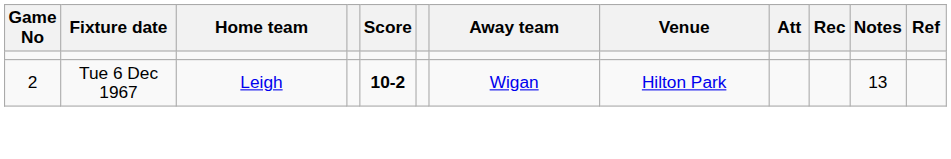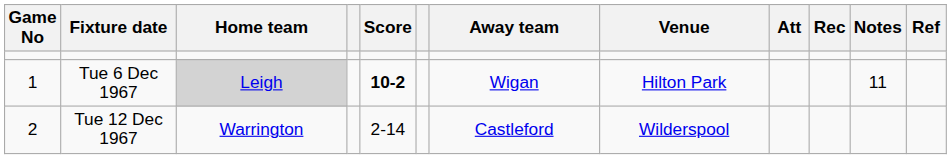 <table class="wikitable" style="text-align:center;">
 <tr>
 <th width=20 abbr="No">Game No</th>
 <th width=100 abbr="Date">Fixture date</th>
 <th width=150 abbr="Home team">Home team</th>
 <th width=5 abbr="space"></th>
 <th width=20 abbr="Score">Score</th>
 <th width=5 abbr="space"></th>
 <th width=150 abbr="Away team">Away team</th>
 <th width=150 abbr="Venue">Venue</th>
 <th width=30 abbr="Att">Att</th>
 <th width=30 abbr="Rec">Rec</th>
 <th width=20 abbr="Notes">Notes</th>
 <th width=30 abbr="Ref">Ref</th>
 </tr>
 <tr>
 <td></td>
 <td></td>
 <td></td>
 <td></td>
 <td></td>
 <td></td>
 <td></td>
 <td></td>
 <td></td>
 <td></td>
 <td></td>
 </tr>
 <tr>
-<td>2</td>
+<td>1</td>
 <td>Tue 6 Dec 1967</td>
-<td><a href='#'>Leigh</a></td>
+<td style="background: lightgrey;"><a href='#'>Leigh</a></td>
 <td></td>
 <td><strong>10-2</strong></td>
 <td></td>
 <td><a href='#'>Wigan</a></td>
 <td><a href='#'>Hilton Park</a></td>
 <td></td>
 <td></td>
-<td>13</td>
+<td>11</td>
+<td></td>
+</tr>
+<tr>
+<td>2</td>
+<td>Tue 12 Dec 1967</td>
+<td><a href='#'>Warrington</a></td>
+<td></td>
+<td>2-14</td>
+<td></td>
+<td><a href='#'>Castleford</a></td>
+<td><a href='#'>Wilderspool</a></td>
+<td></td>
+<td></td>
+<td></td>
 <td></td>
 </tr>
 </table>
